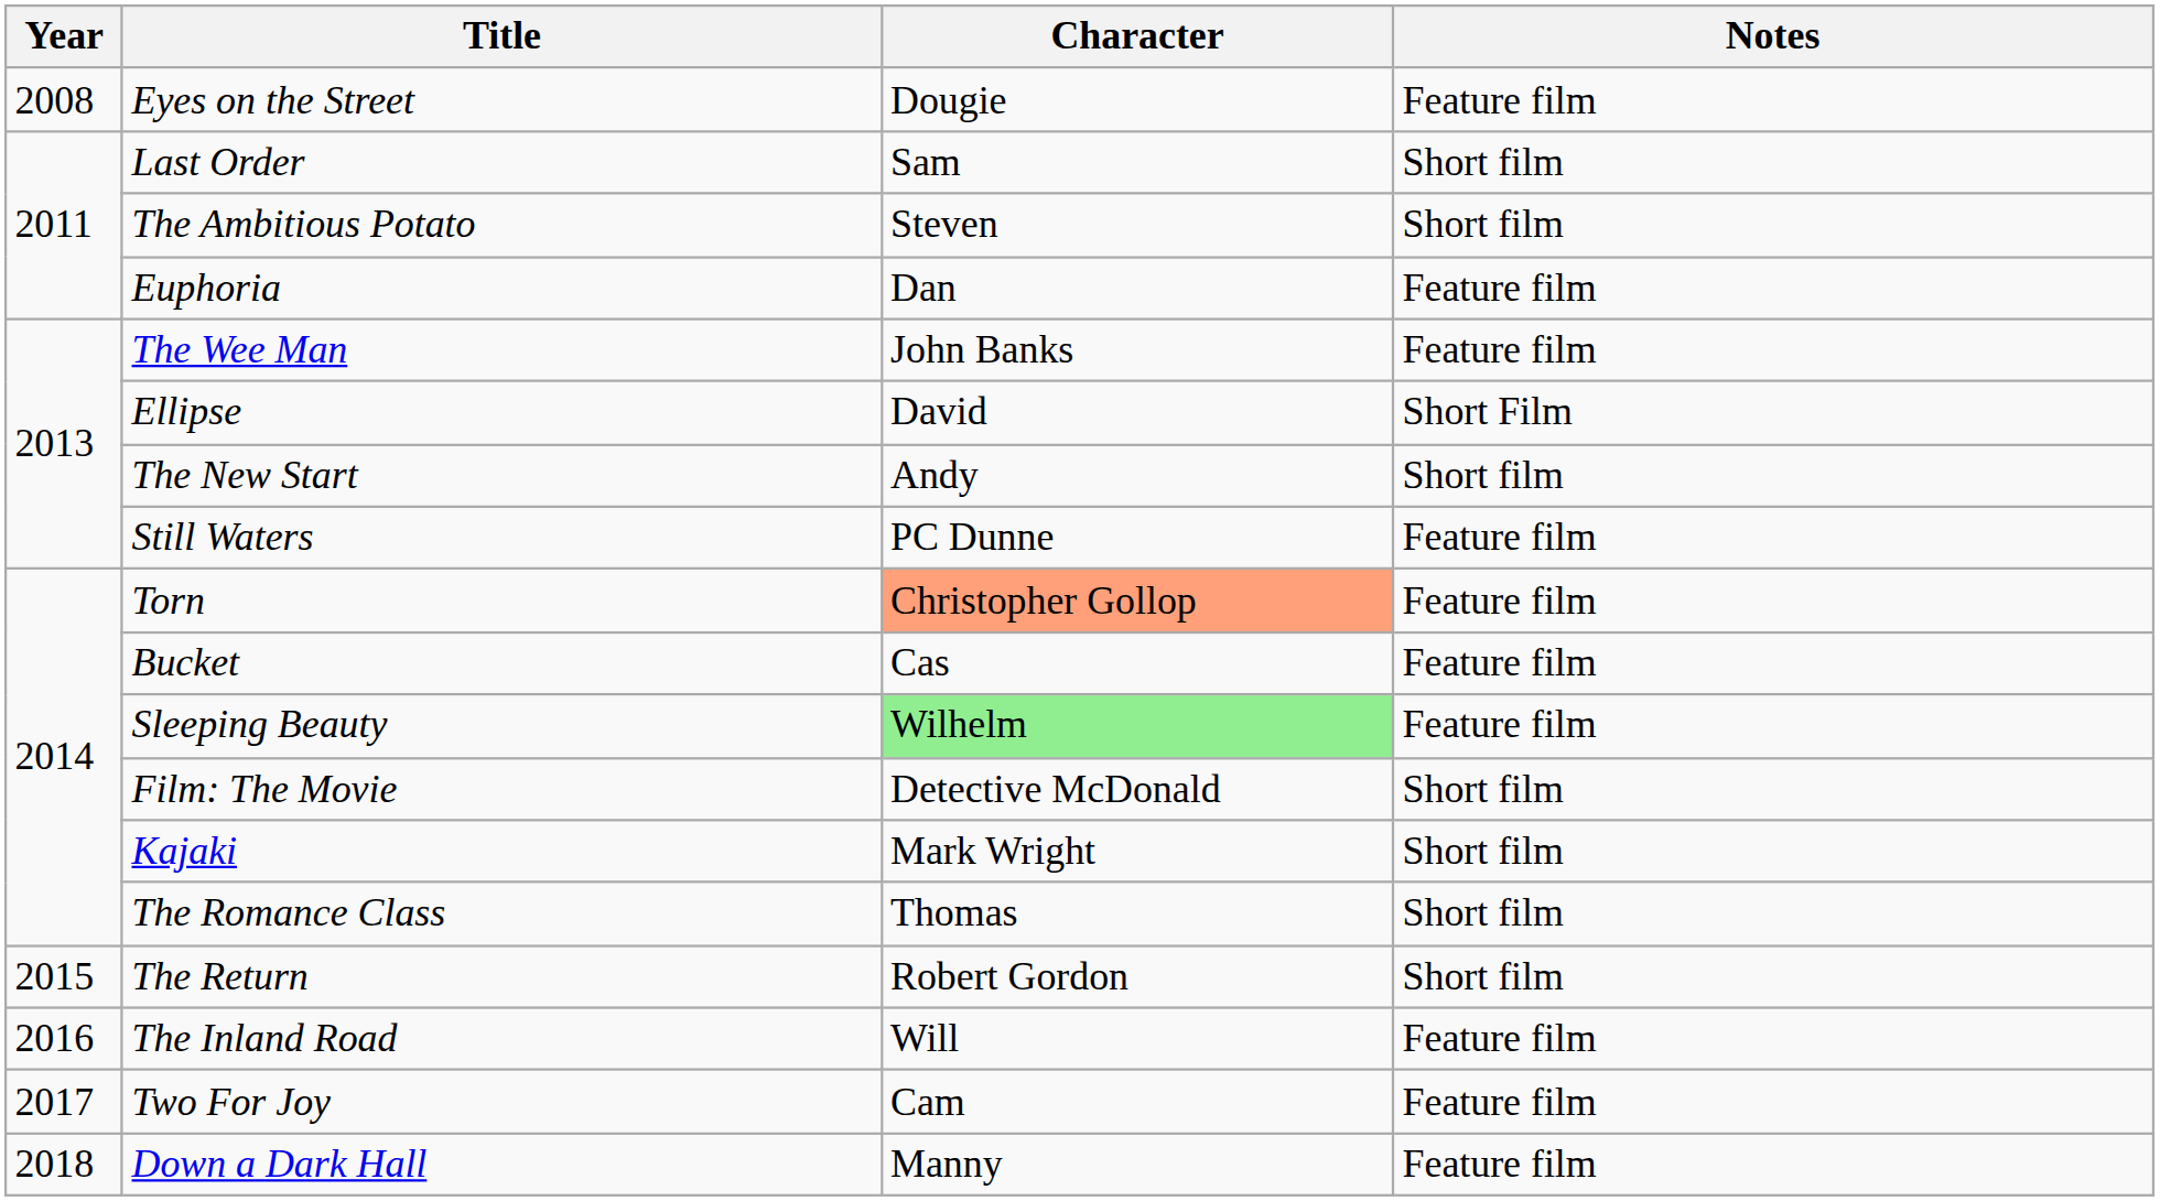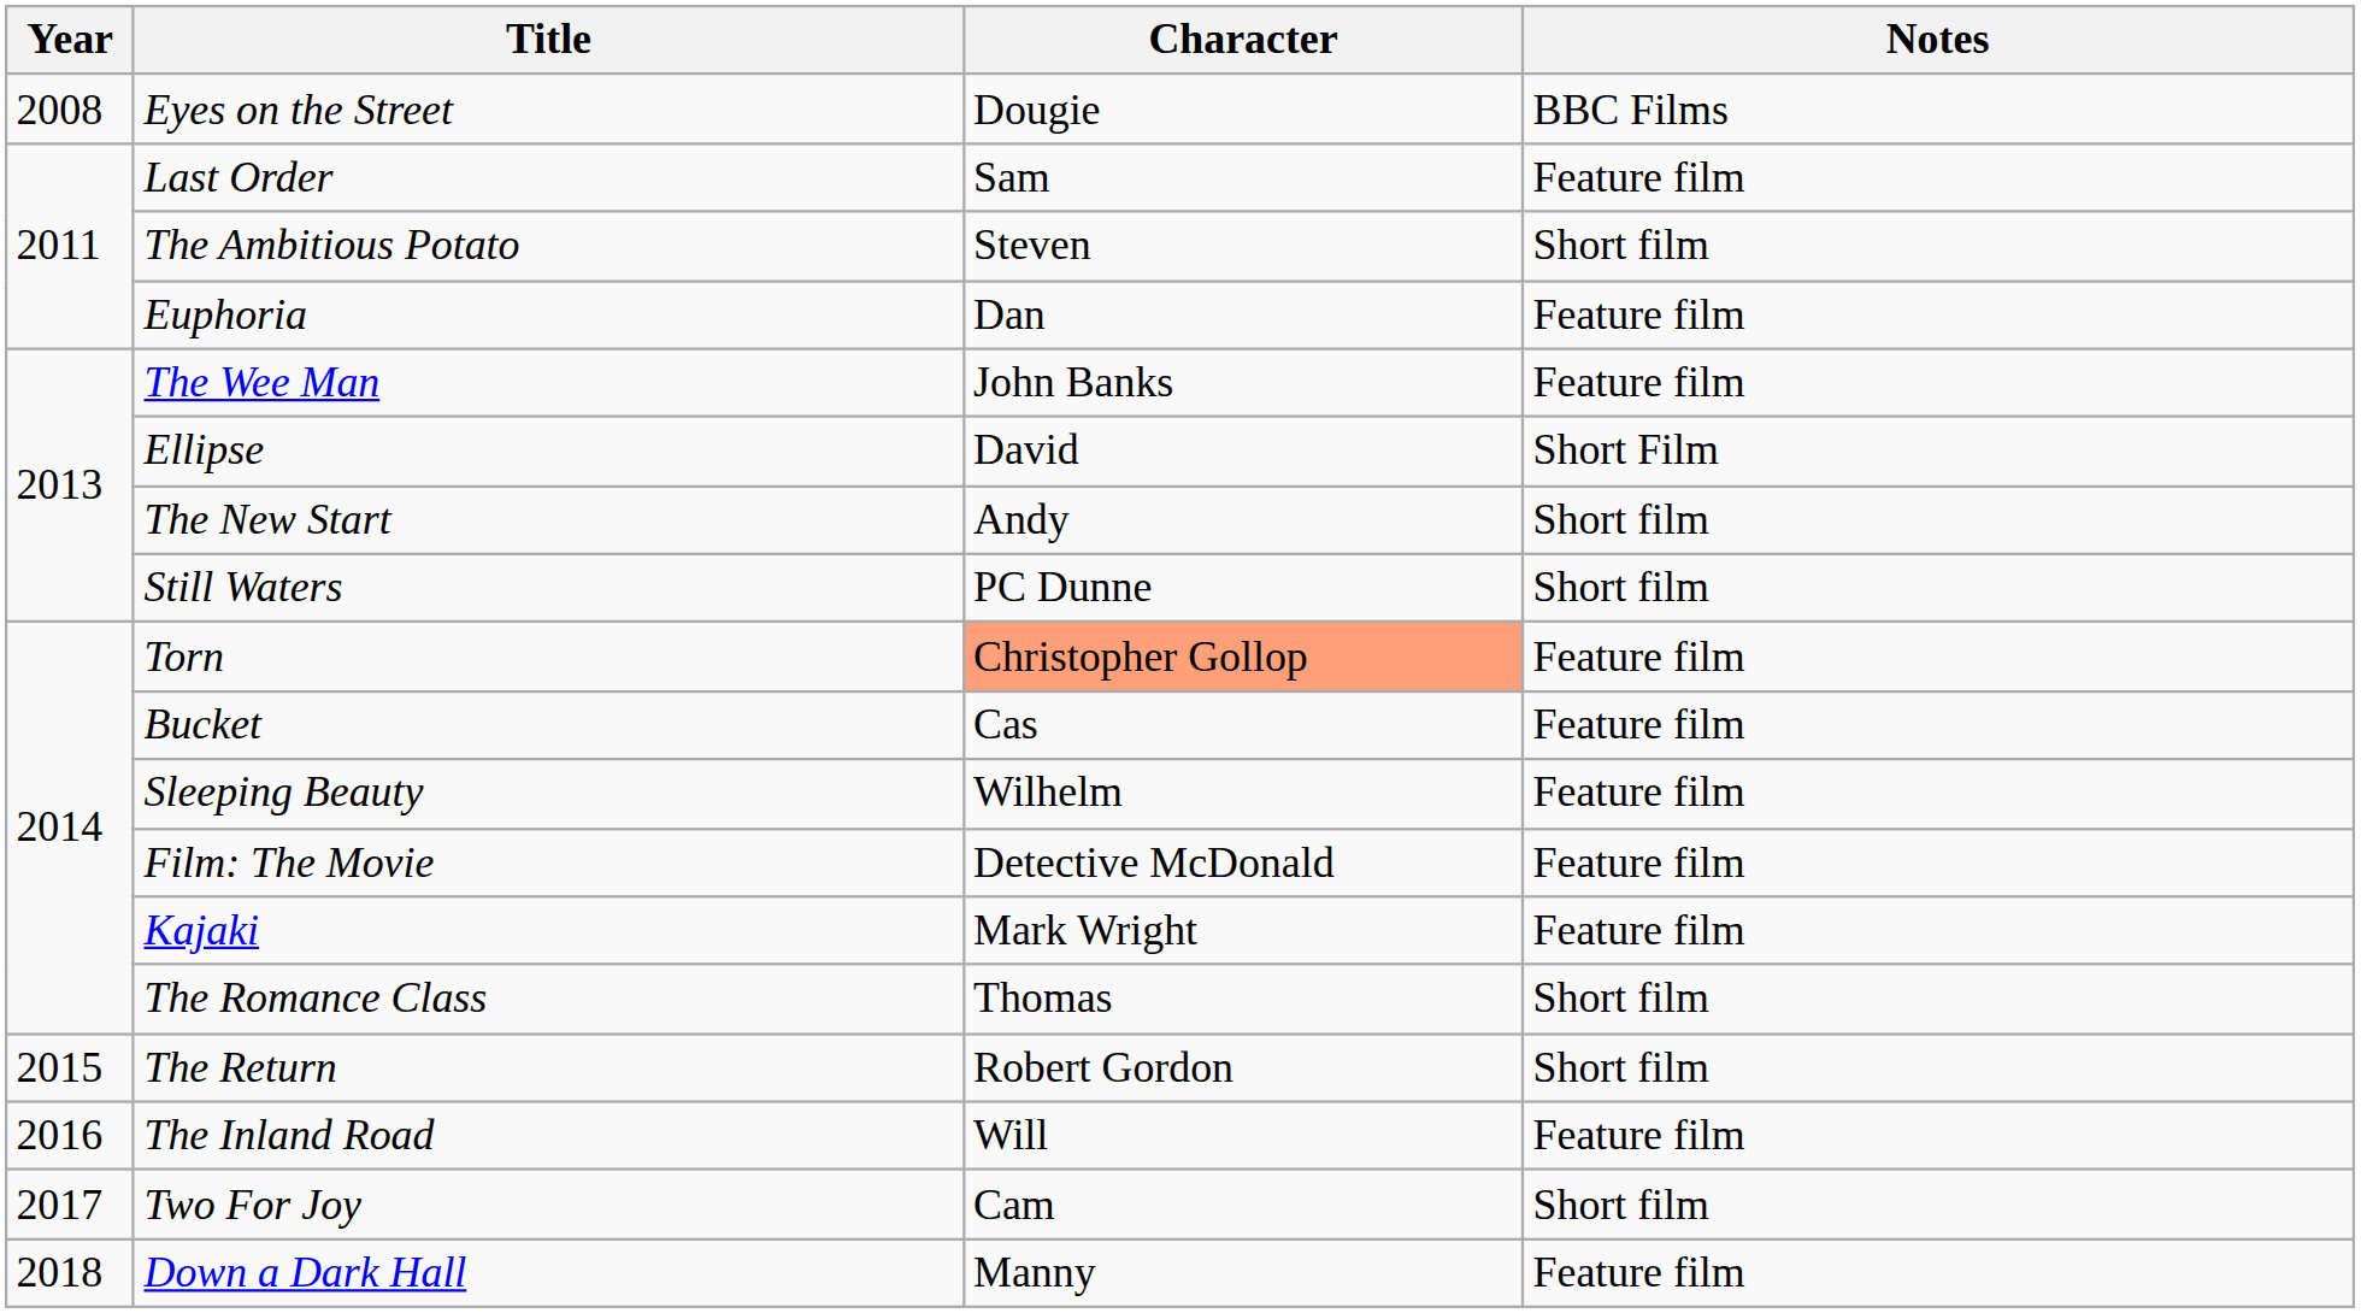 <table class="wikitable">
 <tr>
 <th scope="col" width="40">Year</th>
 <th scope="col" width="300">Title</th>
 <th scope="col" width="200">Character</th>
 <th scope="col" width="300">Notes</th>
 </tr>
 <tr>
 <td>2008</td>
 <td><em>Eyes on the Street</em></td>
 <td>Dougie</td>
-<td>Feature film</td>
+<td>BBC Films</td>
 </tr>
 <tr>
 <td Rowspan="3">2011</td>
 <td><em>Last Order</em></td>
 <td>Sam</td>
-<td>Short film</td>
+<td>Feature film</td>
 </tr>
 <tr>
 <td><em>The Ambitious Potato</em></td>
 <td>Steven</td>
 <td>Short film</td>
 </tr>
 <tr>
 <td><em>Euphoria</em></td>
 <td>Dan</td>
 <td>Feature film</td>
 </tr>
 <tr>
 <td Rowspan="4">2013</td>
 <td><em><a href='#'>The Wee Man</a></em></td>
 <td>John Banks</td>
 <td>Feature film</td>
 </tr>
 <tr>
 <td><em>Ellipse</em></td>
 <td>David</td>
 <td>Short Film</td>
 </tr>
 <tr>
 <td><em>The New Start</em></td>
 <td>Andy</td>
 <td>Short film</td>
 </tr>
 <tr>
 <td><em>Still Waters</em></td>
 <td>PC Dunne</td>
-<td>Feature film</td>
+<td>Short film</td>
 </tr>
 <tr>
 <td Rowspan="6">2014</td>
 <td><em>Torn</em></td>
 <td style="background: lightsalmon;">Christopher Gollop</td>
 <td>Feature film</td>
 </tr>
 <tr>
 <td><em>Bucket</em></td>
 <td>Cas</td>
 <td>Feature film</td>
 </tr>
 <tr>
 <td><em>Sleeping Beauty</em></td>
-<td style="background: lightgreen;">Wilhelm</td>
+<td>Wilhelm</td>
 <td>Feature film</td>
 </tr>
 <tr>
 <td><em>Film: The Movie</em></td>
 <td>Detective McDonald</td>
-<td>Short film</td>
+<td>Feature film</td>
 </tr>
 <tr>
 <td><em><a href='#'>Kajaki</a></em></td>
 <td>Mark Wright</td>
-<td>Short film</td>
+<td>Feature film</td>
 </tr>
 <tr>
 <td><em>The Romance Class</em></td>
 <td>Thomas</td>
 <td>Short film</td>
 </tr>
 <tr>
 <td Rowspan="1">2015</td>
 <td><em>The Return</em></td>
 <td>Robert Gordon</td>
 <td>Short film</td>
 </tr>
 <tr>
 <td Rowspan="1">2016</td>
 <td><em>The Inland Road</em></td>
 <td>Will</td>
 <td>Feature film</td>
 </tr>
 <tr>
 <td Rowspan="1">2017</td>
 <td><em>Two For Joy</em></td>
 <td>Cam</td>
-<td>Feature film</td>
+<td>Short film</td>
 </tr>
 <tr>
 <td Rowspan="1">2018</td>
 <td><em><a href='#'>Down a Dark Hall</a></em></td>
 <td>Manny</td>
 <td>Feature film</td>
 </tr>
 </table>
